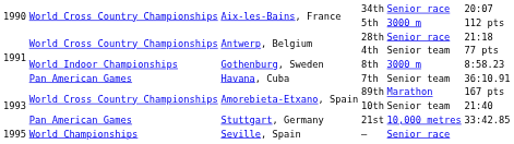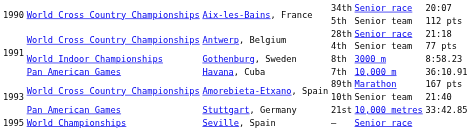 <table>
 <tr>
 <td rowspan=2>1990</td>
 <td rowspan=2><a href='#'>World Cross Country Championships</a></td>
 <td rowspan=2><a href='#'>Aix-les-Bains</a>, France</td>
 <td>34th</td>
 <td><a href='#'>Senior race</a></td>
 <td>20:07</td>
 <td></td>
 </tr>
 <tr>
 <td>5th</td>
-<td><a href='#'>3000 m</a></td>
+<td>Senior team</td>
 <td>112 pts</td>
 <td></td>
 </tr>
 <tr>
 <td rowspan=4>1991</td>
 <td rowspan=2><a href='#'>World Cross Country Championships</a></td>
 <td rowspan=2><a href='#'>Antwerp</a>, Belgium</td>
 <td>28th</td>
 <td><a href='#'>Senior race</a></td>
 <td>21:18</td>
 <td></td>
 </tr>
 <tr>
 <td>4th</td>
 <td>Senior team</td>
 <td>77 pts</td>
 <td></td>
 </tr>
 <tr>
 <td><a href='#'>World Indoor Championships</a></td>
 <td><a href='#'>Gothenburg</a>, Sweden</td>
 <td>8th</td>
 <td><a href='#'>3000 m</a></td>
 <td>8:58.23</td>
 <td></td>
 </tr>
 <tr>
 <td><a href='#'>Pan American Games</a></td>
 <td><a href='#'>Havana</a>, Cuba</td>
 <td>7th</td>
-<td>Senior team</td>
+<td><a href='#'>10,000 m</a></td>
 <td>36:10.91</td>
 <td></td>
 </tr>
 <tr>
 <td rowspan=3>1993</td>
 <td rowspan=2><a href='#'>World Cross Country Championships</a></td>
 <td rowspan=2><a href='#'>Amorebieta-Etxano</a>, Spain</td>
 <td>89th</td>
 <td><a href='#'>Marathon</a></td>
 <td>167 pts</td>
 <td></td>
 </tr>
 <tr>
 <td>10th</td>
 <td>Senior team</td>
 <td>21:40</td>
 <td></td>
 </tr>
 <tr>
 <td><a href='#'>Pan American Games</a></td>
 <td><a href='#'>Stuttgart</a>, Germany</td>
 <td>21st</td>
 <td><a href='#'>10,000 metres</a></td>
 <td>33:42.85</td>
 <td></td>
 </tr>
 <tr>
 <td>1995</td>
 <td><a href='#'>World Championships</a></td>
 <td><a href='#'>Seville</a>, Spain</td>
 <td>—</td>
 <td><a href='#'>Senior race</a></td>
 <td></td>
 <td></td>
 </tr>
 </table>
